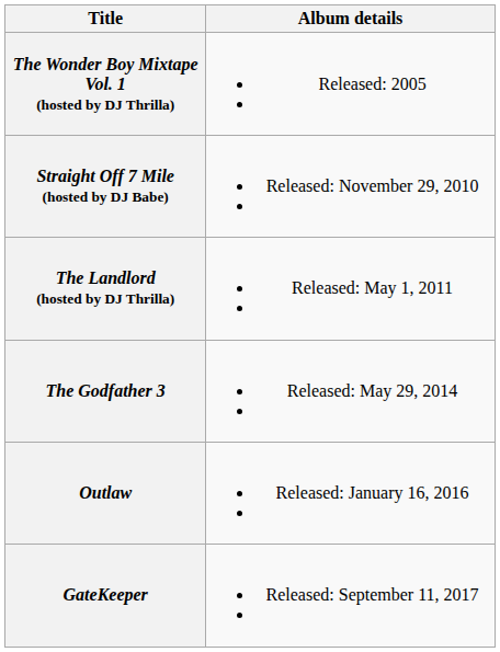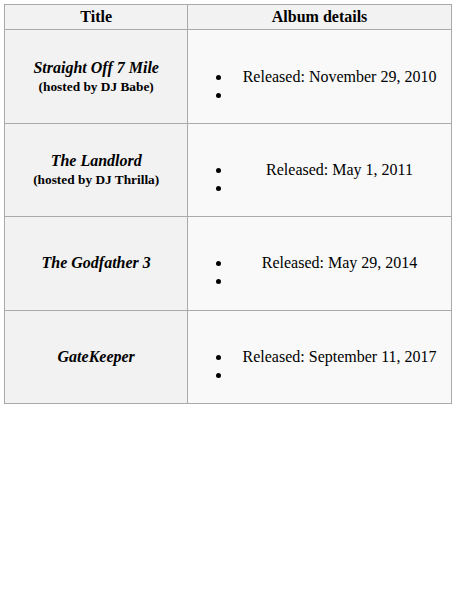 <table class="wikitable plainrowheaders" style="text-align:center;">
 <tr>
 <th scope="col" style="width:11em;">Title</th>
 <th scope="col" style="width:16em;">Album details</th>
-</tr>
-<tr>
-<th scope="row"><em>The Wonder Boy Mixtape Vol. 1</em><br><small>(hosted by DJ Thrilla)</small></th>
-<td><br><ul><li>Released: 2005</li><li></li></ul></td>
 </tr>
 <tr>
 <th scope="row"><em>Straight Off 7 Mile</em><br><small>(hosted by DJ Babe)</small></th>
 <td><br><ul><li>Released: November 29, 2010</li><li></li></ul></td>
 </tr>
 <tr>
 <th scope="row"><em>The Landlord</em><br><small>(hosted by DJ Thrilla)</small></th>
 <td><br><ul><li>Released: May 1, 2011</li><li></li></ul></td>
 </tr>
 <tr>
 <th scope="row"><em>The Godfather 3</em></th>
 <td><br><ul><li>Released: May 29, 2014</li><li></li></ul></td>
 </tr>
 <tr>
-<th scope="row"><em>Outlaw</em></th>
-<td><br><ul><li>Released: January 16, 2016</li><li></li></ul></td>
-</tr>
-<tr>
 <th scope="row"><em>GateKeeper</em></th>
 <td><br><ul><li>Released: September 11, 2017</li><li></li></ul></td>
 </tr>
 </table>
